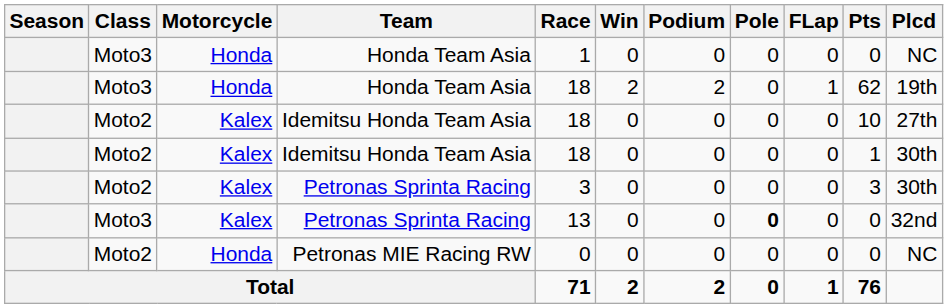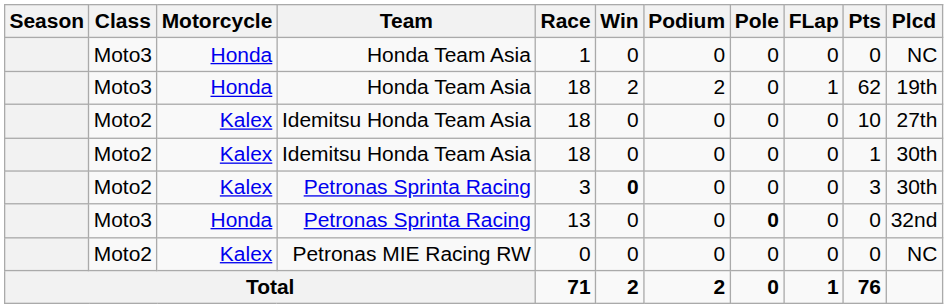 <table class="wikitable" style=text-align:right>
 <tr>
 <th>Season</th>
 <th>Class</th>
 <th>Motorcycle</th>
 <th>Team</th>
 <th>Race</th>
 <th>Win</th>
 <th>Podium</th>
 <th>Pole</th>
 <th>FLap</th>
 <th>Pts</th>
 <th>Plcd</th>
 </tr>
 <tr>
 <th></th>
 <td>Moto3</td>
 <td><a href='#'>Honda</a></td>
 <td>Honda Team Asia</td>
 <td>1</td>
 <td>0</td>
 <td>0</td>
 <td>0</td>
 <td>0</td>
 <td>0</td>
 <td>NC</td>
 </tr>
 <tr>
 <th></th>
 <td>Moto3</td>
 <td><a href='#'>Honda</a></td>
 <td>Honda Team Asia</td>
 <td>18</td>
 <td>2</td>
 <td>2</td>
 <td>0</td>
 <td>1</td>
 <td>62</td>
 <td>19th</td>
 </tr>
 <tr>
 <th></th>
 <td>Moto2</td>
 <td><a href='#'>Kalex</a></td>
 <td>Idemitsu Honda Team Asia</td>
 <td>18</td>
 <td>0</td>
 <td>0</td>
 <td>0</td>
 <td>0</td>
 <td>10</td>
 <td>27th</td>
 </tr>
 <tr>
 <th></th>
 <td>Moto2</td>
 <td><a href='#'>Kalex</a></td>
 <td>Idemitsu Honda Team Asia</td>
 <td>18</td>
 <td>0</td>
 <td>0</td>
 <td>0</td>
 <td>0</td>
 <td>1</td>
 <td>30th</td>
 </tr>
 <tr>
 <th></th>
 <td>Moto2</td>
 <td><a href='#'>Kalex</a></td>
 <td><a href='#'>Petronas Sprinta Racing</a></td>
 <td>3</td>
-<td>0</td>
+<td><strong>0</strong></td>
 <td>0</td>
 <td>0</td>
 <td>0</td>
 <td>3</td>
 <td>30th</td>
 </tr>
 <tr>
 <th></th>
 <td>Moto3</td>
-<td><a href='#'>Kalex</a></td>
+<td><a href='#'>Honda</a></td>
 <td><a href='#'>Petronas Sprinta Racing</a></td>
 <td>13</td>
 <td>0</td>
 <td>0</td>
 <td><strong>0</strong></td>
 <td>0</td>
 <td>0</td>
 <td>32nd</td>
 </tr>
 <tr>
 <th></th>
 <td>Moto2</td>
-<td><a href='#'>Honda</a></td>
+<td><a href='#'>Kalex</a></td>
 <td>Petronas MIE Racing RW</td>
 <td>0</td>
 <td>0</td>
 <td>0</td>
 <td>0</td>
 <td>0</td>
 <td>0</td>
 <td>NC</td>
 </tr>
 <tr>
 <th colspan=4>Total</th>
 <td><strong>71</strong></td>
 <td><strong>2</strong></td>
 <td><strong>2</strong></td>
 <td><strong>0</strong></td>
 <td><strong>1</strong></td>
 <td><strong>76</strong></td>
 <td></td>
 </tr>
 </table>
